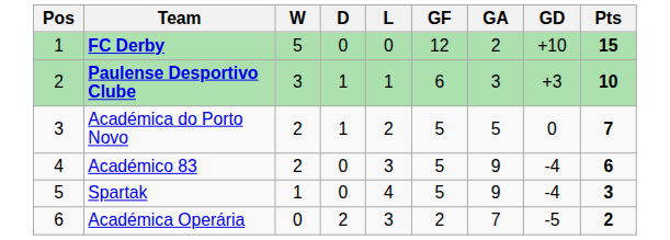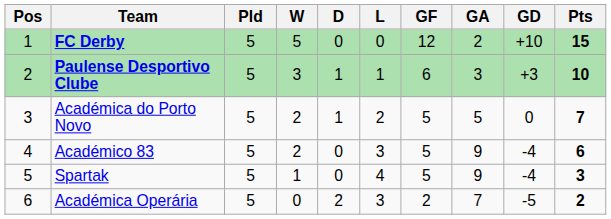 <table class="wikitable" style="margin:1em auto; text-align: center;">
 <tr>
 <th style="width: 40px;">Pos</th>
 <th style="width: 170px;">Team</th>
+<th style="width: 45px;">Pld</th>
 <th style="width: 35px;">W</th>
 <th style="width: 35px;">D</th>
 <th style="width: 35px;">L</th>
 <th style="width: 45px;">GF</th>
 <th style="width: 45px;">GA</th>
 <th style="width: 45px;">GD</th>
 <th style="width: 45px;">Pts</th>
 </tr>
 <tr style="background:#ACE1AF;">
 <td>1</td>
 <td style="text-align: left;"><strong><a href='#'>FC Derby</a></strong></td>
 <td>5</td>
+<td>5</td>
 <td>0</td>
 <td>0</td>
 <td>12</td>
 <td>2</td>
 <td>+10</td>
 <td><strong>15</strong></td>
 </tr>
 <tr style="background:#ACE1AF;">
 <td>2</td>
 <td style="text-align: left;"><strong><a href='#'>Paulense Desportivo Clube</a></strong></td>
+<td>5</td>
 <td>3</td>
 <td>1</td>
 <td>1</td>
 <td>6</td>
 <td>3</td>
 <td>+3</td>
 <td><strong>10</strong></td>
 </tr>
 <tr>
 <td>3</td>
 <td style="text-align: left;"><a href='#'>Académica do Porto Novo</a></td>
+<td>5</td>
 <td>2</td>
 <td>1</td>
 <td>2</td>
 <td>5</td>
 <td>5</td>
 <td>0</td>
 <td><strong>7</strong></td>
 </tr>
 <tr>
 <td>4</td>
 <td style="text-align: left;"><a href='#'>Académico 83</a></td>
+<td>5</td>
 <td>2</td>
 <td>0</td>
 <td>3</td>
 <td>5</td>
 <td>9</td>
 <td>-4</td>
 <td><strong>6</strong></td>
 </tr>
 <tr>
 <td>5</td>
 <td style="text-align: left;"><a href='#'>Spartak</a></td>
+<td>5</td>
 <td>1</td>
 <td>0</td>
 <td>4</td>
 <td>5</td>
 <td>9</td>
 <td>-4</td>
 <td><strong>3</strong></td>
 </tr>
 <tr>
 <td>6</td>
 <td style="text-align: left;"><a href='#'>Académica Operária</a></td>
+<td>5</td>
 <td>0</td>
 <td>2</td>
 <td>3</td>
 <td>2</td>
 <td>7</td>
 <td>-5</td>
 <td><strong>2</strong></td>
 </tr>
 </table>
